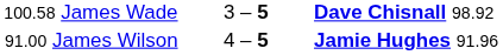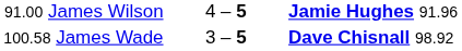 <table style="text-align:center">
 <tr>
 <th width=223></th>
 <th width=100></th>
 <th width=223></th>
 </tr>
 <tr>
+<td align=right><small><span>91.00</span></small> <a href='#'>James Wilson</a> </td>
+<td>4 – <strong>5</strong></td>
+<td align=left> <strong><a href='#'>Jamie Hughes</a></strong> <small><span>91.96</span></small></td>
+</tr>
+<tr>
 <td align=right><small><span>100.58</span></small> <a href='#'>James Wade</a> </td>
 <td>3  – <strong>5</strong></td>
 <td align=left> <strong><a href='#'>Dave Chisnall</a></strong> <small><span>98.92</span></small></td>
 </tr>
-<tr>
-<td align=right><small><span>91.00</span></small> <a href='#'>James Wilson</a> </td>
-<td>4 – <strong>5</strong></td>
-<td align=left> <strong><a href='#'>Jamie Hughes</a></strong> <small><span>91.96</span></small></td>
-</tr>
 </table>
